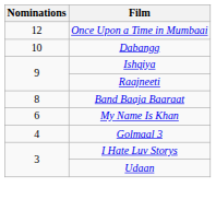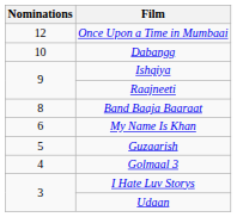 <table class="wikitable plainrowheaders" style="text-align:center;">
 <tr>
 <th scope="col" style="width:55px;">Nominations</th>
 <th scope="col" style="text-align:center;">Film</th>
 </tr>
 <tr>
 <td scope="row" style="text-align:center">12</td>
 <td><em><a href='#'>Once Upon a Time in Mumbaai</a></em></td>
 </tr>
 <tr>
 <td scope="row" style="text-align:center">10</td>
 <td><em><a href='#'>Dabangg</a></em></td>
 </tr>
 <tr>
 <td rowspan="2">9</td>
 <td><em><a href='#'>Ishqiya</a></em></td>
 </tr>
 <tr>
 <td><em><a href='#'>Raajneeti</a></em></td>
 </tr>
 <tr>
 <td scope="row" style="text-align:center;">8</td>
 <td><em><a href='#'>Band Baaja Baaraat</a></em></td>
 </tr>
 <tr>
 <td>6</td>
 <td><em><a href='#'>My Name Is Khan</a></em></td>
 </tr>
 <tr>
+<td>5</td>
+<td><a href='#'><em>Guzaarish</em></a></td>
+</tr>
+<tr>
 <td>4</td>
 <td><em><a href='#'>Golmaal 3</a></em></td>
 </tr>
 <tr>
 <td rowspan="2">3</td>
 <td><em><a href='#'>I Hate Luv Storys</a></em></td>
 </tr>
 <tr>
 <td><a href='#'><em>Udaan</em></a></td>
 </tr>
 </table>
